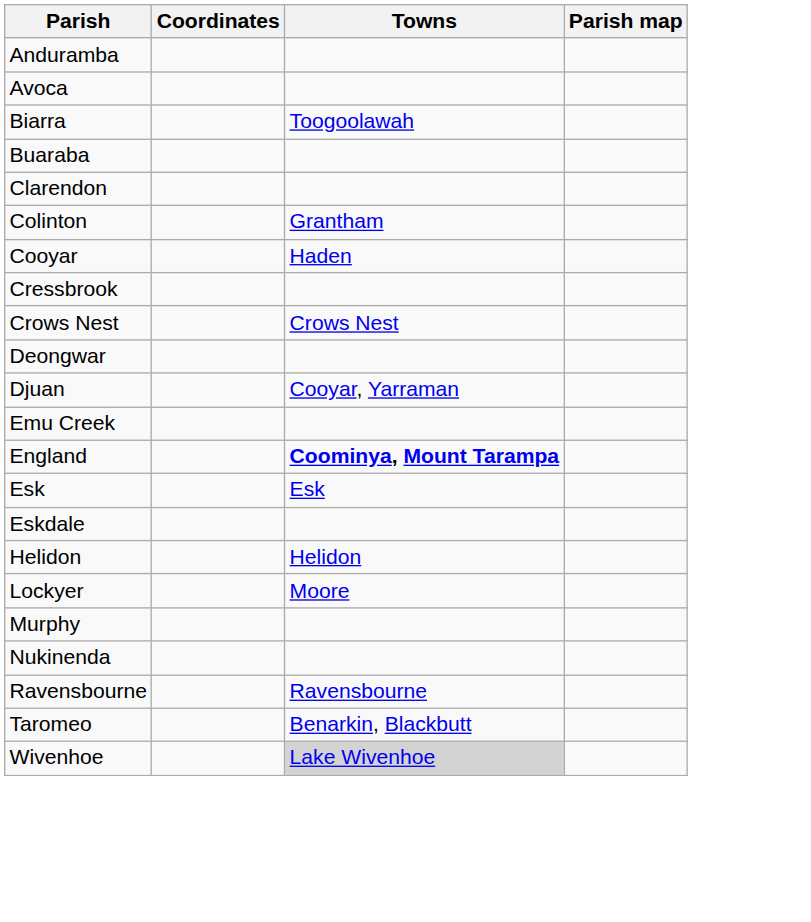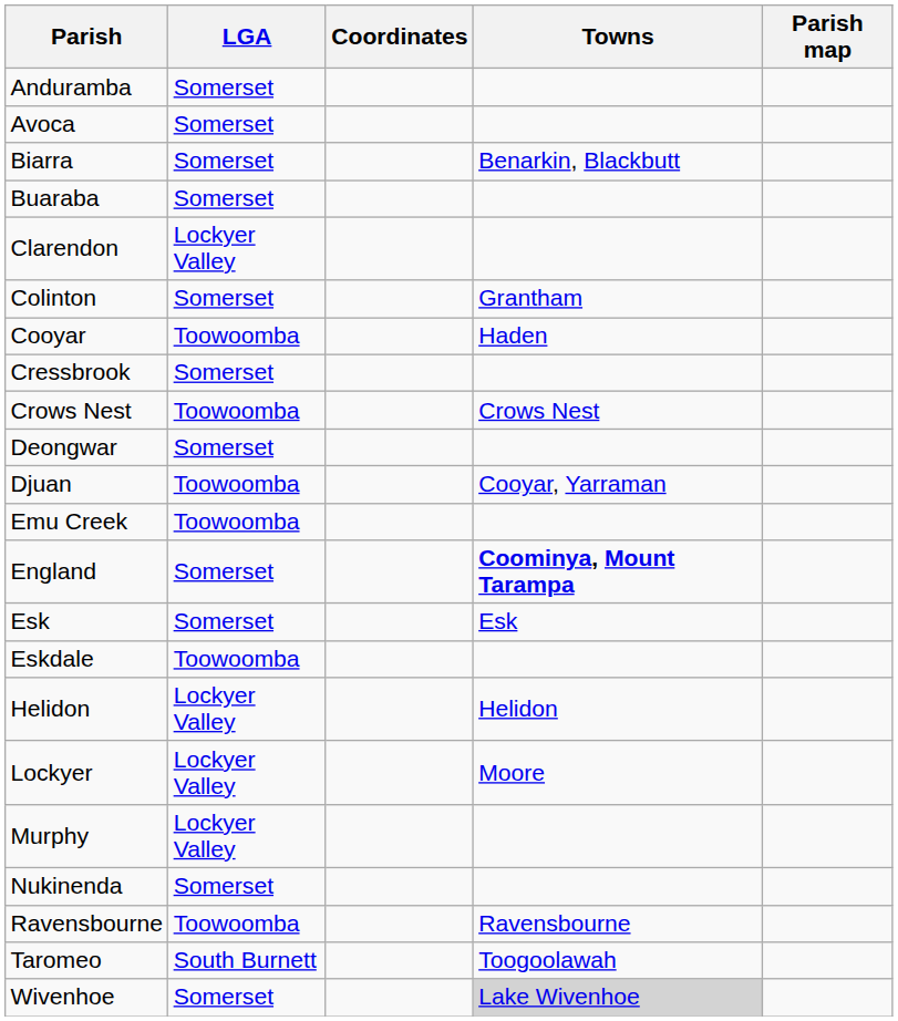 <table class="wikitable sortable">
 <tr>
 <th>Parish</th>
+<th><a href='#'>LGA</a></th>
 <th>Coordinates</th>
 <th>Towns</th>
 <th>Parish map</th>
 </tr>
 <tr>
 <td>Anduramba</td>
+<td><a href='#'>Somerset</a></td>
 <td></td>
 <td></td>
 <td></td>
 </tr>
 <tr>
 <td>Avoca</td>
+<td><a href='#'>Somerset</a></td>
 <td></td>
 <td></td>
 <td></td>
 </tr>
 <tr>
 <td>Biarra</td>
+<td><a href='#'>Somerset</a></td>
 <td></td>
-<td><a href='#'>Toogoolawah</a></td>
+<td><a href='#'>Benarkin</a>, <a href='#'>Blackbutt</a></td>
 <td></td>
 </tr>
 <tr>
 <td>Buaraba</td>
+<td><a href='#'>Somerset</a></td>
 <td></td>
 <td></td>
 <td></td>
 </tr>
 <tr>
 <td>Clarendon</td>
+<td><a href='#'>Lockyer Valley</a></td>
 <td></td>
 <td></td>
 <td></td>
 </tr>
 <tr>
 <td>Colinton</td>
+<td><a href='#'>Somerset</a></td>
 <td></td>
 <td><a href='#'>Grantham</a></td>
 <td></td>
 </tr>
 <tr>
 <td>Cooyar</td>
+<td><a href='#'>Toowoomba</a></td>
 <td></td>
 <td><a href='#'>Haden</a></td>
 <td></td>
 </tr>
 <tr>
 <td>Cressbrook</td>
+<td><a href='#'>Somerset</a></td>
 <td></td>
 <td></td>
 <td></td>
 </tr>
 <tr>
 <td>Crows Nest</td>
+<td><a href='#'>Toowoomba</a></td>
 <td></td>
 <td><a href='#'>Crows Nest</a></td>
 <td></td>
 </tr>
 <tr>
 <td>Deongwar</td>
+<td><a href='#'>Somerset</a></td>
 <td></td>
 <td></td>
 <td></td>
 </tr>
 <tr>
 <td>Djuan</td>
+<td><a href='#'>Toowoomba</a></td>
 <td></td>
 <td><a href='#'>Cooyar</a>, <a href='#'>Yarraman</a></td>
 <td></td>
 </tr>
 <tr>
 <td>Emu Creek</td>
+<td><a href='#'>Toowoomba</a></td>
 <td></td>
 <td></td>
 <td></td>
 </tr>
 <tr>
 <td>England</td>
+<td><a href='#'>Somerset</a></td>
 <td></td>
 <td><strong><a href='#'>Coominya</a>, <a href='#'>Mount Tarampa</a></strong></td>
 <td></td>
 </tr>
 <tr>
 <td>Esk</td>
+<td><a href='#'>Somerset</a></td>
 <td></td>
 <td><a href='#'>Esk</a></td>
 <td></td>
 </tr>
 <tr>
 <td>Eskdale</td>
+<td><a href='#'>Toowoomba</a></td>
 <td></td>
 <td></td>
 <td></td>
 </tr>
 <tr>
 <td>Helidon</td>
+<td><a href='#'>Lockyer Valley</a></td>
 <td></td>
 <td><a href='#'>Helidon</a></td>
 <td></td>
 </tr>
 <tr>
 <td>Lockyer</td>
+<td><a href='#'>Lockyer Valley</a></td>
 <td></td>
 <td><a href='#'>Moore</a></td>
 <td></td>
 </tr>
 <tr>
 <td>Murphy</td>
+<td><a href='#'>Lockyer Valley</a></td>
 <td></td>
 <td></td>
 <td></td>
 </tr>
 <tr>
 <td>Nukinenda</td>
+<td><a href='#'>Somerset</a></td>
 <td></td>
 <td></td>
 <td></td>
 </tr>
 <tr>
 <td>Ravensbourne</td>
+<td><a href='#'>Toowoomba</a></td>
 <td></td>
 <td><a href='#'>Ravensbourne</a></td>
 <td></td>
 </tr>
 <tr>
 <td>Taromeo</td>
+<td><a href='#'>South Burnett</a></td>
 <td></td>
-<td><a href='#'>Benarkin</a>, <a href='#'>Blackbutt</a></td>
+<td><a href='#'>Toogoolawah</a></td>
 <td></td>
 </tr>
 <tr>
 <td>Wivenhoe</td>
+<td><a href='#'>Somerset</a></td>
 <td></td>
 <td style="background: lightgrey;"><a href='#'>Lake Wivenhoe</a></td>
 <td></td>
 </tr>
 </table>
